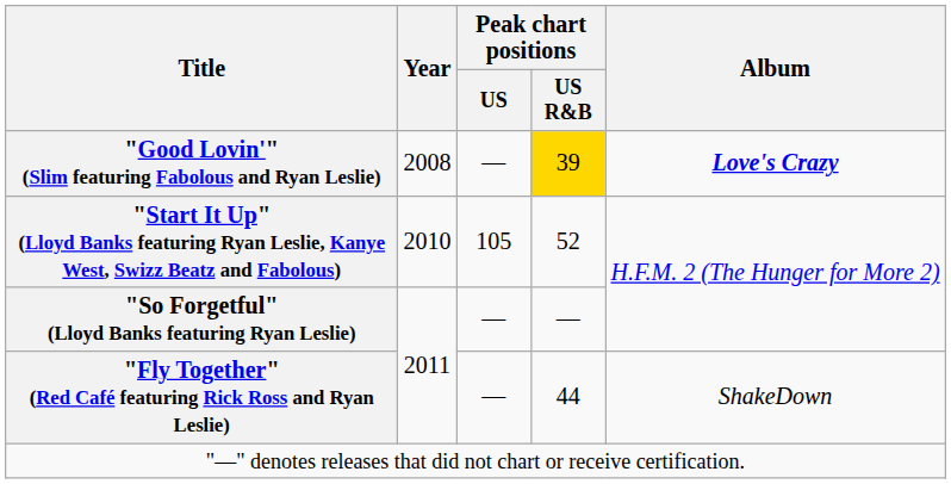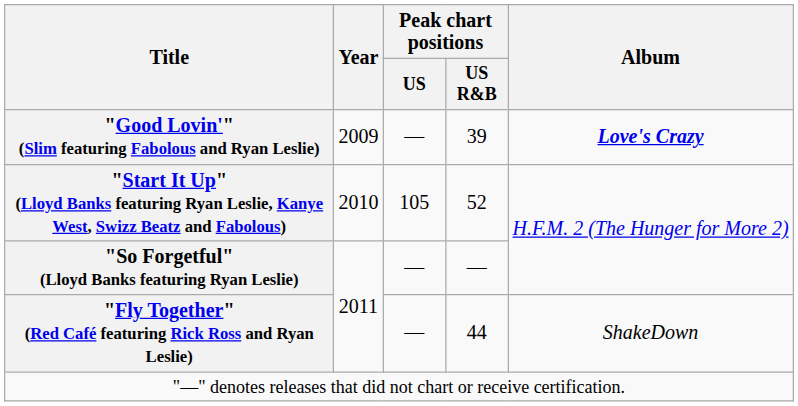 <table class="wikitable plainrowheaders" style="text-align:center;">
 <tr>
 <th scope="col" rowspan="2" style="width:16em;">Title</th>
 <th scope="col" rowspan="2">Year</th>
 <th scope="col" colspan="2">Peak chart positions</th>
 <th scope="col" rowspan="2">Album</th>
 </tr>
 <tr>
 <th scope="col" style="width:3em;font-size:90%;">US</th>
 <th scope="col" style="width:3em;font-size:90%;">US R&B</th>
 </tr>
 <tr>
 <th scope="row">"<a href='#'>Good Lovin'</a>"<br><small>(<a href='#'>Slim</a> featuring <a href='#'>Fabolous</a> and Ryan Leslie)</small></th>
-<td>2008</td>
+<td>2009</td>
 <td>—</td>
-<td style="background: gold;">39</td>
+<td>39</td>
 <td><strong><em><a href='#'>Love's Crazy</a></em></strong></td>
 </tr>
 <tr>
 <th scope="row">"<a href='#'>Start It Up</a>"<br><small>(<a href='#'>Lloyd Banks</a> featuring Ryan Leslie, <a href='#'>Kanye West</a>, <a href='#'>Swizz Beatz</a> and <a href='#'>Fabolous</a>)</small></th>
 <td>2010</td>
 <td>105</td>
 <td>52</td>
 <td rowspan="2"><em><a href='#'>H.F.M. 2 (The Hunger for More 2)</a></em></td>
 </tr>
 <tr>
 <th scope="row">"So Forgetful"<br><small>(Lloyd Banks featuring Ryan Leslie)</small></th>
 <td rowspan="2">2011</td>
 <td>—</td>
 <td>—</td>
 </tr>
 <tr>
 <th scope="row">"<a href='#'>Fly Together</a>"<br><small>(<a href='#'>Red Café</a> featuring <a href='#'>Rick Ross</a> and Ryan Leslie)</small></th>
 <td>—</td>
 <td>44</td>
 <td><em>ShakeDown</em></td>
 </tr>
 <tr>
 <td colspan="14" style="font-size:90%">"—" denotes releases that did not chart or receive certification.</td>
 </tr>
 </table>
